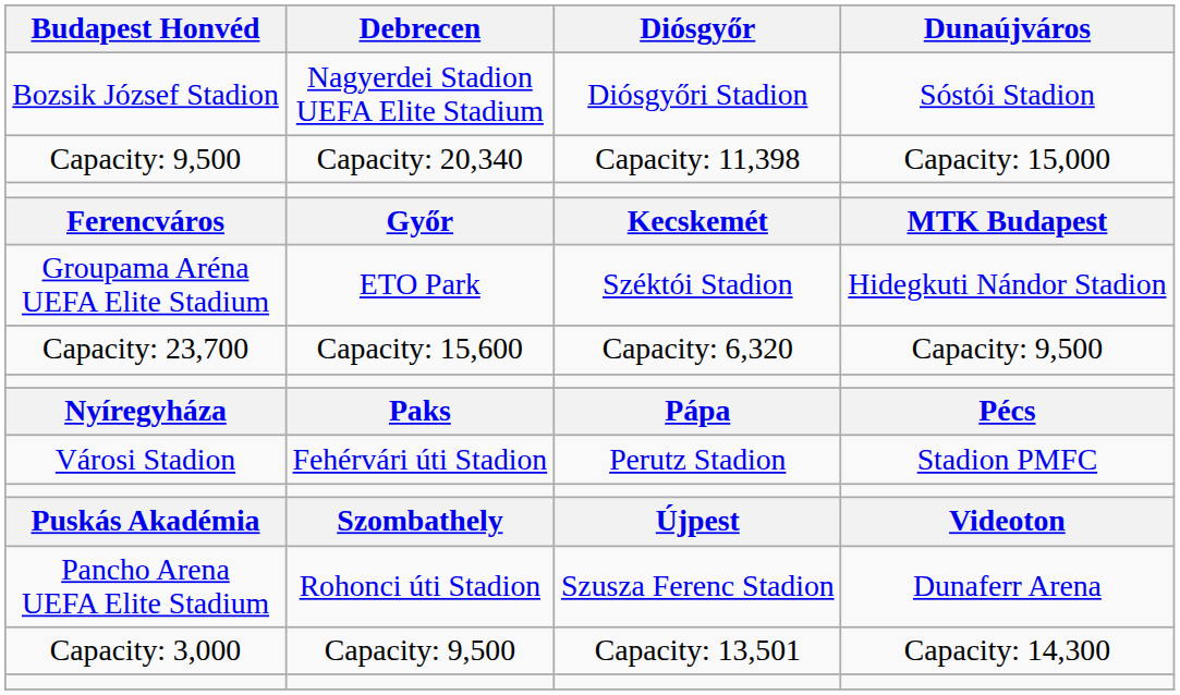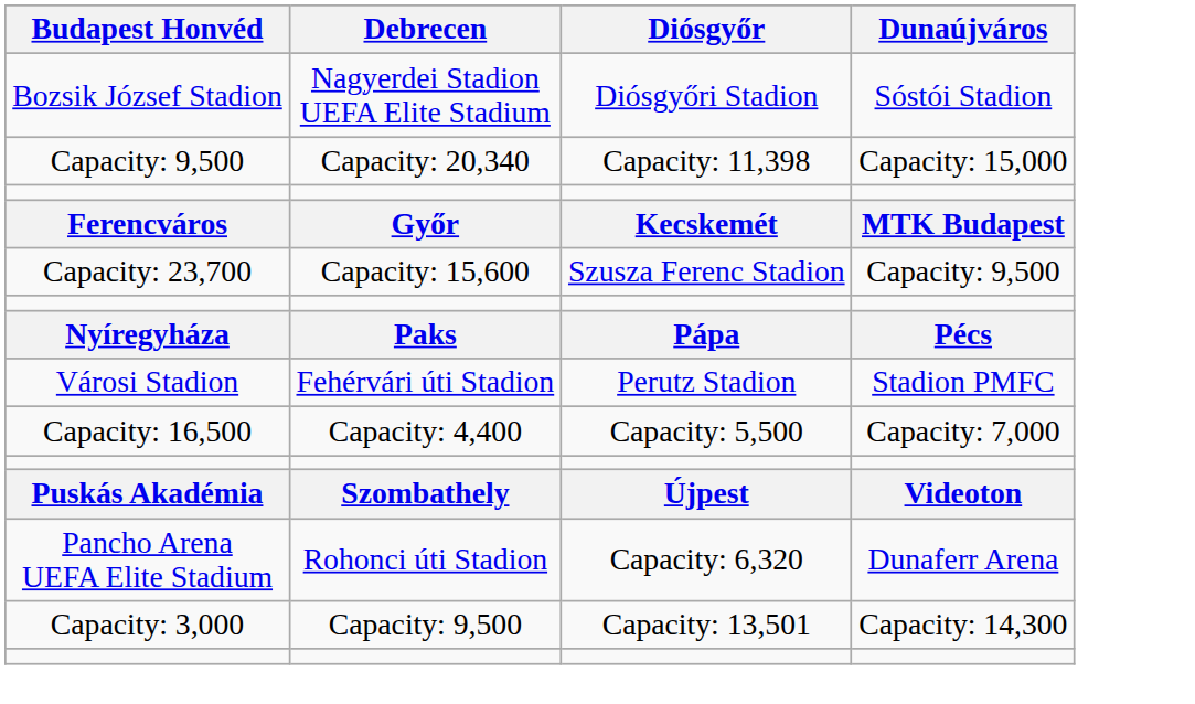 <table class="wikitable" style="text-align:center">
 <tr>
 <th><a href='#'>Budapest Honvéd</a></th>
 <th><a href='#'>Debrecen</a></th>
 <th><a href='#'>Diósgyőr</a></th>
 <th><a href='#'>Dunaújváros</a></th>
 </tr>
 <tr>
 <td><a href='#'>Bozsik József Stadion</a></td>
 <td><a href='#'>Nagyerdei Stadion</a> <br> <a href='#'>UEFA Elite Stadium</a><br></td>
 <td><a href='#'>Diósgyőri Stadion</a></td>
 <td><a href='#'>Sóstói Stadion</a></td>
 </tr>
 <tr>
 <td>Capacity: 9,500</td>
 <td>Capacity: 20,340</td>
 <td>Capacity: 11,398</td>
 <td>Capacity: 15,000</td>
 </tr>
 <tr>
 <td></td>
 <td></td>
 <td></td>
 <td></td>
 </tr>
 <tr>
 <th><a href='#'>Ferencváros</a></th>
 <th><a href='#'>Győr</a></th>
 <th><a href='#'>Kecskemét</a></th>
 <th><a href='#'>MTK Budapest</a></th>
 </tr>
 <tr>
-<td><a href='#'>Groupama Aréna</a> <br> <a href='#'>UEFA Elite Stadium</a><br></td>
-<td><a href='#'>ETO Park</a></td>
-<td><a href='#'>Széktói Stadion</a></td>
-<td><a href='#'>Hidegkuti Nándor Stadion</a></td>
-</tr>
-<tr>
 <td>Capacity: 23,700</td>
 <td>Capacity: 15,600</td>
-<td>Capacity: 6,320</td>
+<td><a href='#'>Szusza Ferenc Stadion</a></td>
 <td>Capacity: 9,500</td>
 </tr>
 <tr>
 <td></td>
 <td></td>
 <td></td>
 <td></td>
 </tr>
 <tr>
 <th><a href='#'>Nyíregyháza</a></th>
 <th><a href='#'>Paks</a></th>
 <th><a href='#'>Pápa</a></th>
 <th><a href='#'>Pécs</a></th>
 </tr>
 <tr>
 <td><a href='#'>Városi Stadion</a></td>
 <td><a href='#'>Fehérvári úti Stadion</a></td>
 <td><a href='#'>Perutz Stadion</a></td>
 <td><a href='#'>Stadion PMFC</a></td>
 </tr>
 <tr>
+<td>Capacity: 16,500</td>
+<td>Capacity: 4,400</td>
+<td>Capacity: 5,500</td>
+<td>Capacity: 7,000</td>
+</tr>
+<tr>
 <td></td>
 <td></td>
 <td></td>
 <td></td>
 </tr>
 <tr>
 <th><a href='#'>Puskás Akadémia</a></th>
 <th><a href='#'>Szombathely</a></th>
 <th><a href='#'>Újpest</a></th>
 <th><a href='#'>Videoton</a></th>
 </tr>
 <tr>
 <td><a href='#'>Pancho Arena</a> <br><a href='#'>UEFA Elite Stadium</a><br></td>
 <td><a href='#'>Rohonci úti Stadion</a></td>
-<td><a href='#'>Szusza Ferenc Stadion</a></td>
+<td>Capacity: 6,320</td>
 <td><a href='#'>Dunaferr Arena</a></td>
 </tr>
 <tr>
 <td>Capacity: 3,000</td>
 <td>Capacity: 9,500</td>
 <td>Capacity: 13,501</td>
 <td>Capacity: 14,300</td>
 </tr>
 <tr>
 <td></td>
 <td></td>
 <td></td>
 <td></td>
 </tr>
 </table>
